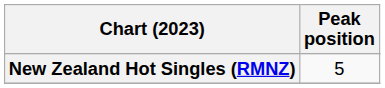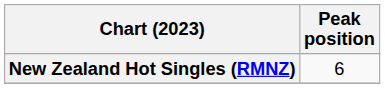 <table class="wikitable sortable plainrowheaders" style="text-align:center">
 <tr>
 <th scope="col">Chart (2023)</th>
 <th scope="col">Peak<br>position</th>
 </tr>
 <tr>
 </tr>
 <tr>
 </tr>
 <tr>
 <th scope="row">New Zealand Hot Singles (<a href='#'>RMNZ</a>)</th>
-<td>5</td>
+<td>6</td>
 </tr>
 <tr>
 </tr>
 <tr>
 </tr>
 <tr>
 </tr>
 </table>
